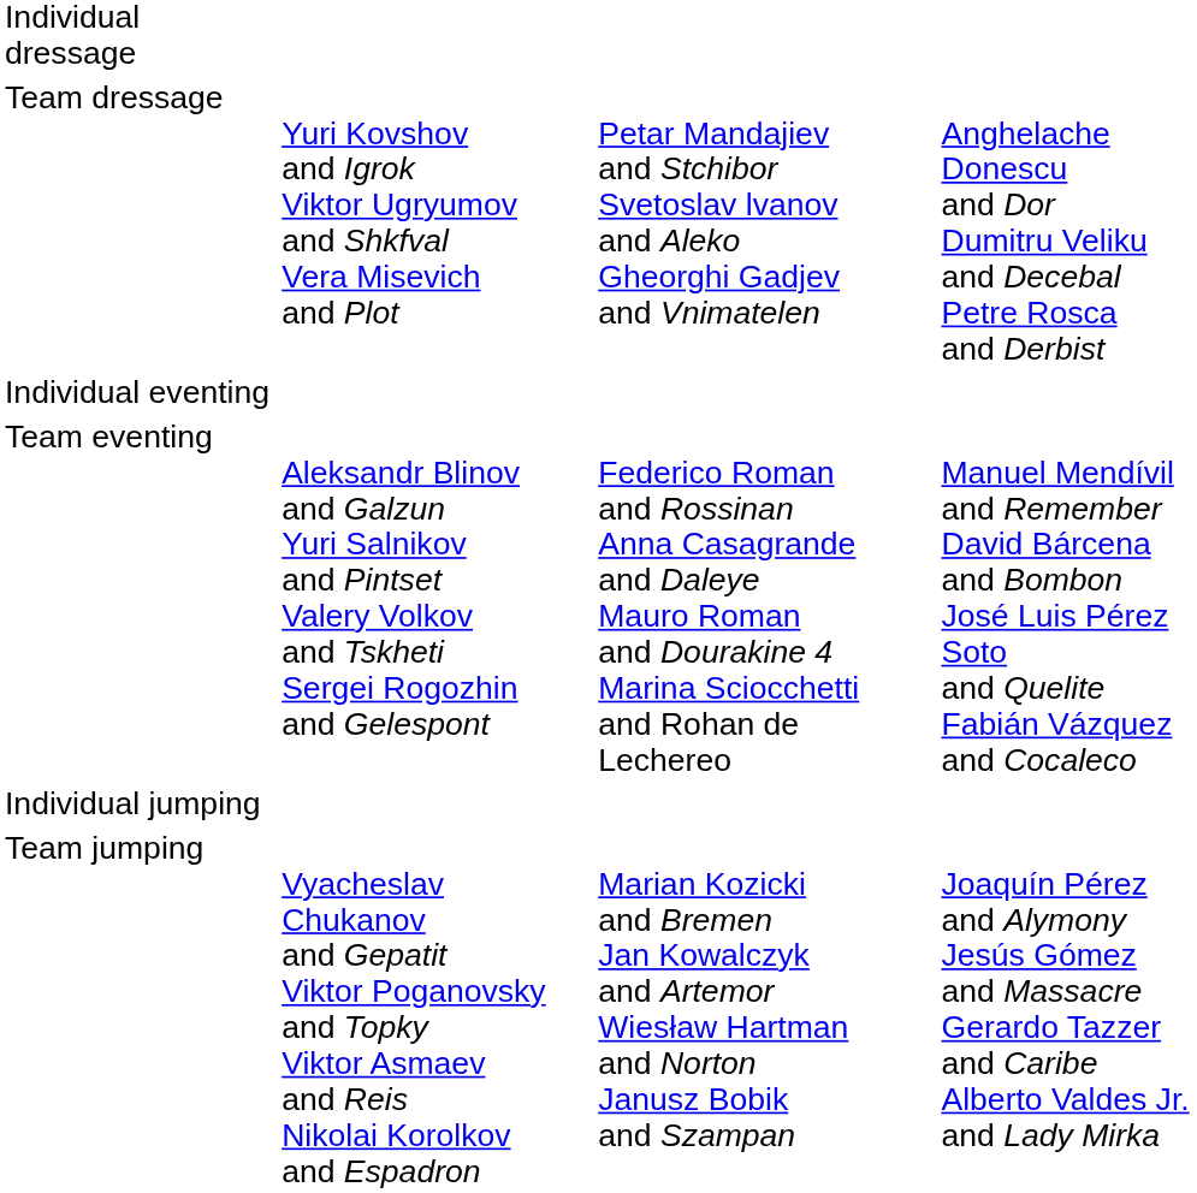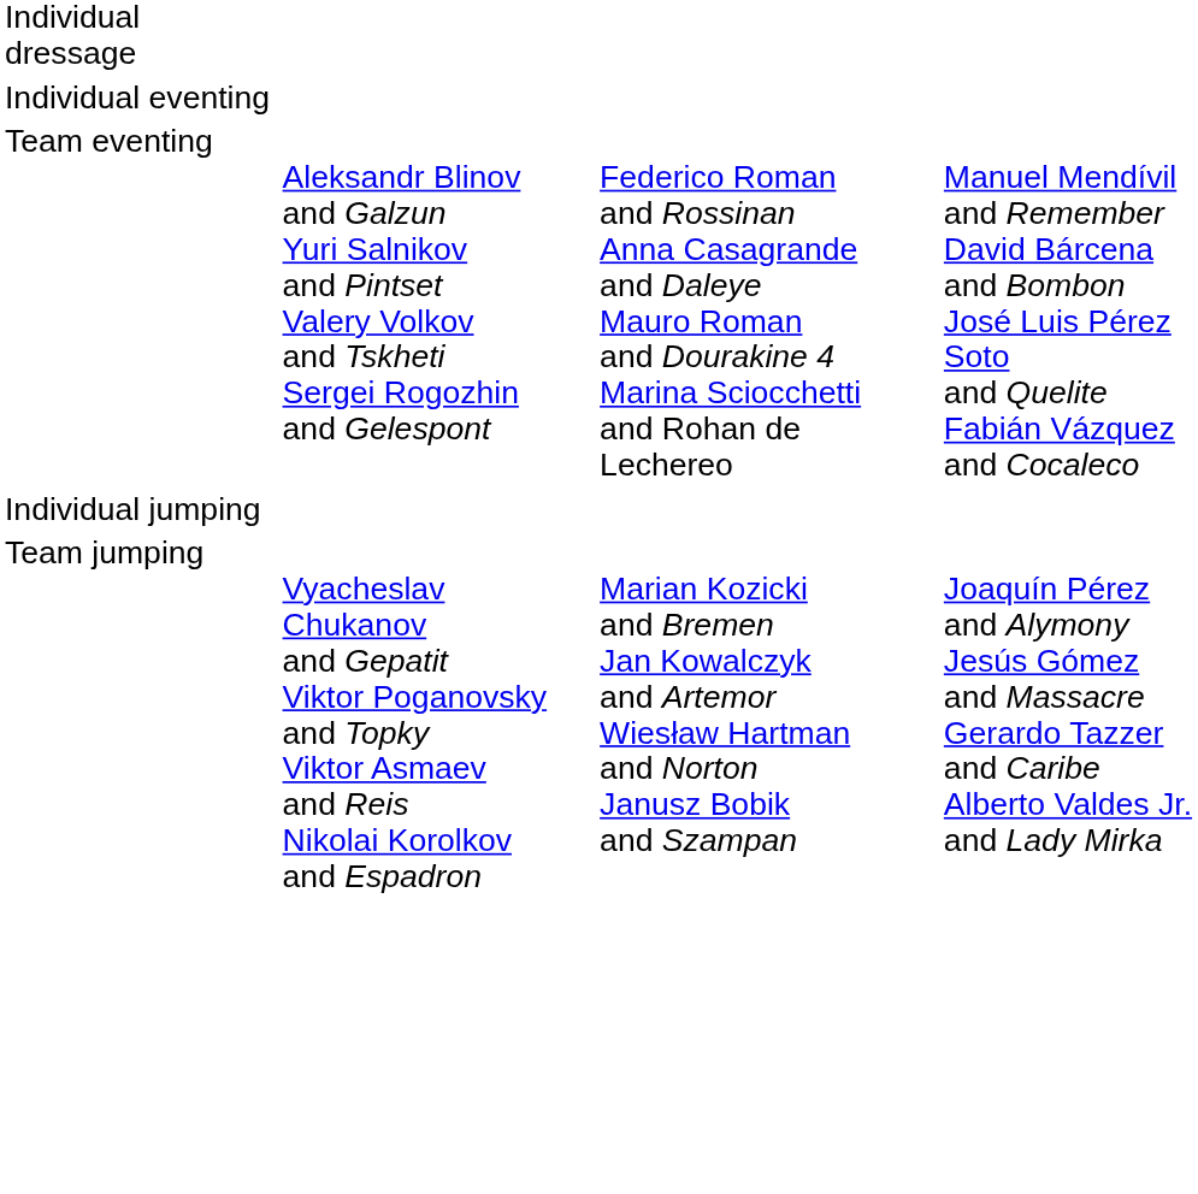 <table>
 <tr valign="top">
 <td>Individual dressage<br></td>
 <td></td>
 <td></td>
 <td></td>
-</tr>
-<tr valign="top">
-<td>Team dressage<br></td>
-<td><br><a href='#'>Yuri Kovshov</a> <br> and <em>Igrok</em> <br><a href='#'>Viktor Ugryumov</a> <br> and <em>Shkfval</em> <br><a href='#'>Vera Misevich</a> <br> and <em>Plot</em></td>
-<td><br><a href='#'>Petar Mandajiev</a> <br> and <em>Stchibor</em><br><a href='#'>Svetoslav lvanov</a> <br> and <em>Aleko</em><br><a href='#'>Gheorghi Gadjev</a> <br> and <em>Vnimatelen</em></td>
-<td><br><a href='#'>Anghelache Donescu</a> <br> and <em>Dor</em> <br><a href='#'>Dumitru Veliku</a> <br> and <em>Decebal</em><br><a href='#'>Petre Rosca</a> <br> and <em>Derbist</em></td>
 </tr>
 <tr valign="top">
 <td>Individual eventing<br></td>
 <td></td>
 <td></td>
 <td></td>
 </tr>
 <tr valign="top">
 <td>Team eventing<br></td>
 <td><br><a href='#'>Aleksandr Blinov</a> <br> and <em>Galzun</em><br><a href='#'>Yuri Salnikov</a> <br> and <em>Pintset</em><br><a href='#'>Valery Volkov</a> <br> and <em>Tskheti</em><br><a href='#'>Sergei Rogozhin</a> <br> and <em>Gelespont</em></td>
 <td><br><a href='#'>Federico Roman</a> <br> and <em>Rossinan</em> <br><a href='#'>Anna Casagrande</a> <br> and <em>Daleye</em><br><a href='#'>Mauro Roman</a> <br> and <em>Dourakine 4</em><br><a href='#'>Marina Sciocchetti</a> <br> and Rohan de Lechereo</td>
 <td><br><a href='#'>Manuel Mendívil</a> <br> and <em>Remember</em> <br><a href='#'>David Bárcena</a> <br> and <em>Bombon</em><br><a href='#'>José Luis Pérez Soto</a> <br> and <em>Quelite</em><br><a href='#'>Fabián Vázquez</a> <br> and <em>Cocaleco</em></td>
 </tr>
 <tr valign="top">
 <td>Individual jumping<br></td>
 <td></td>
 <td></td>
 <td></td>
 </tr>
 <tr valign="top">
 <td>Team jumping<br></td>
 <td><br><a href='#'>Vyacheslav Chukanov</a> <br> and <em>Gepatit</em><br><a href='#'>Viktor Poganovsky</a> <br> and <em>Topky</em><br><a href='#'>Viktor Asmaev</a> <br> and <em>Reis</em><br><a href='#'>Nikolai Korolkov</a> <br> and <em>Espadron</em></td>
 <td><br><a href='#'>Marian Kozicki</a> <br> and <em>Bremen</em><br><a href='#'>Jan Kowalczyk</a> <br> and <em>Artemor</em><br><a href='#'>Wiesław Hartman</a> <br> and <em>Norton</em><br><a href='#'>Janusz Bobik</a> <br> and <em>Szampan</em></td>
 <td><br><a href='#'>Joaquín Pérez</a> <br> and <em>Alymony</em><br><a href='#'>Jesús Gómez</a> <br> and <em>Massacre</em><br><a href='#'>Gerardo Tazzer</a> <br> and <em>Caribe</em><br><a href='#'>Alberto Valdes Jr.</a> <br> and <em>Lady Mirka</em></td>
 </tr>
 </table>
